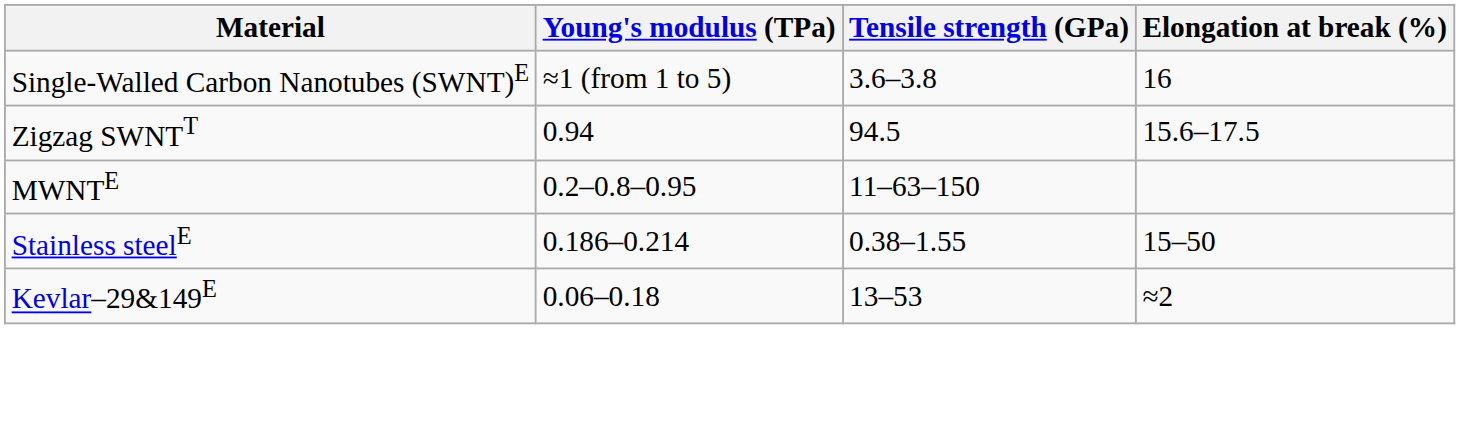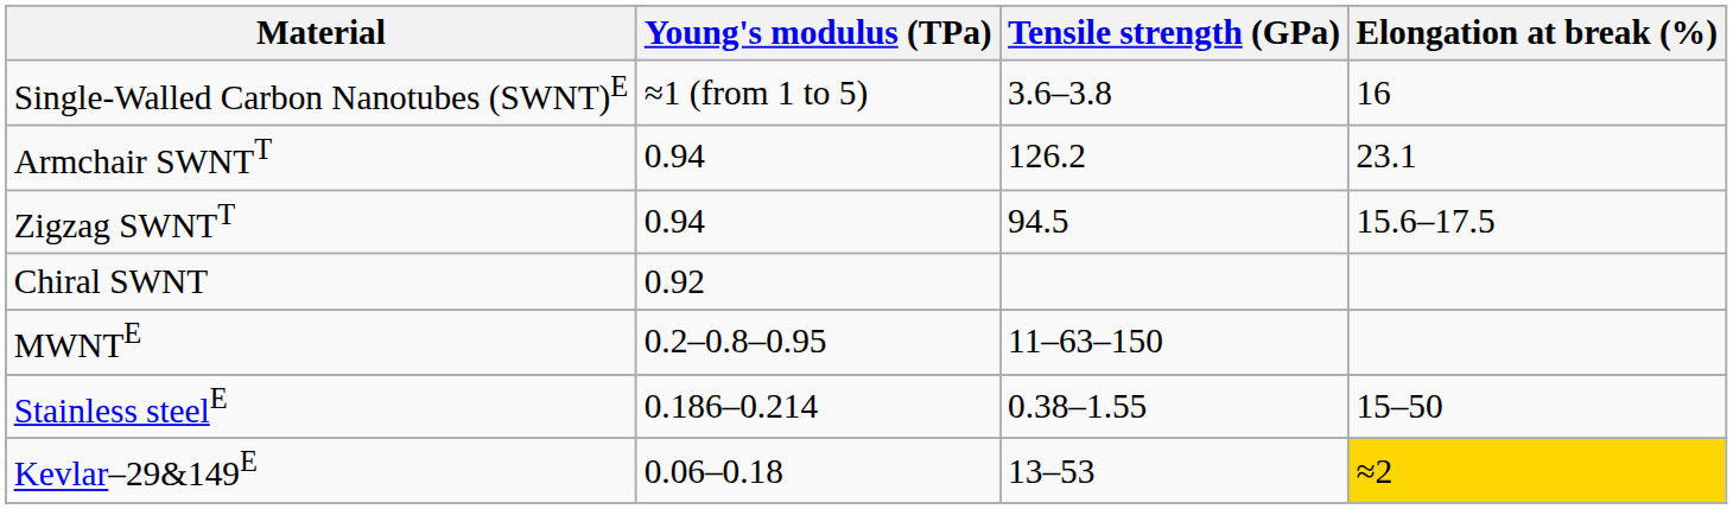 <table class="wikitable">
 <tr>
 <th>Material</th>
 <th><a href='#'>Young's modulus</a> (TPa)</th>
 <th><a href='#'>Tensile strength</a> (GPa)</th>
 <th>Elongation at break (%)</th>
 </tr>
 <tr>
 <td>Single-Walled Carbon Nanotubes (SWNT)<sup>E</sup></td>
 <td>≈1 (from 1 to 5)</td>
 <td>3.6–3.8</td>
 <td>16</td>
 </tr>
 <tr>
+<td>Armchair SWNT<sup>T</sup></td>
+<td>0.94</td>
+<td>126.2</td>
+<td>23.1</td>
+</tr>
+<tr>
 <td>Zigzag SWNT<sup>T</sup></td>
 <td>0.94</td>
 <td>94.5</td>
 <td>15.6–17.5</td>
+</tr>
+<tr>
+<td>Chiral SWNT</td>
+<td>0.92</td>
+<td></td>
+<td></td>
 </tr>
 <tr>
 <td>MWNT<sup>E</sup></td>
 <td>0.2–0.8–0.95</td>
 <td>11–63–150</td>
 <td></td>
 </tr>
 <tr>
 <td><a href='#'>Stainless steel</a><sup>E</sup></td>
 <td>0.186–0.214</td>
 <td>0.38–1.55</td>
 <td>15–50</td>
 </tr>
 <tr>
 <td><a href='#'>Kevlar</a>–29&149<sup>E</sup></td>
 <td>0.06–0.18</td>
 <td>13–53</td>
-<td>≈2</td>
+<td style="background: gold;">≈2</td>
 </tr>
 </table>
